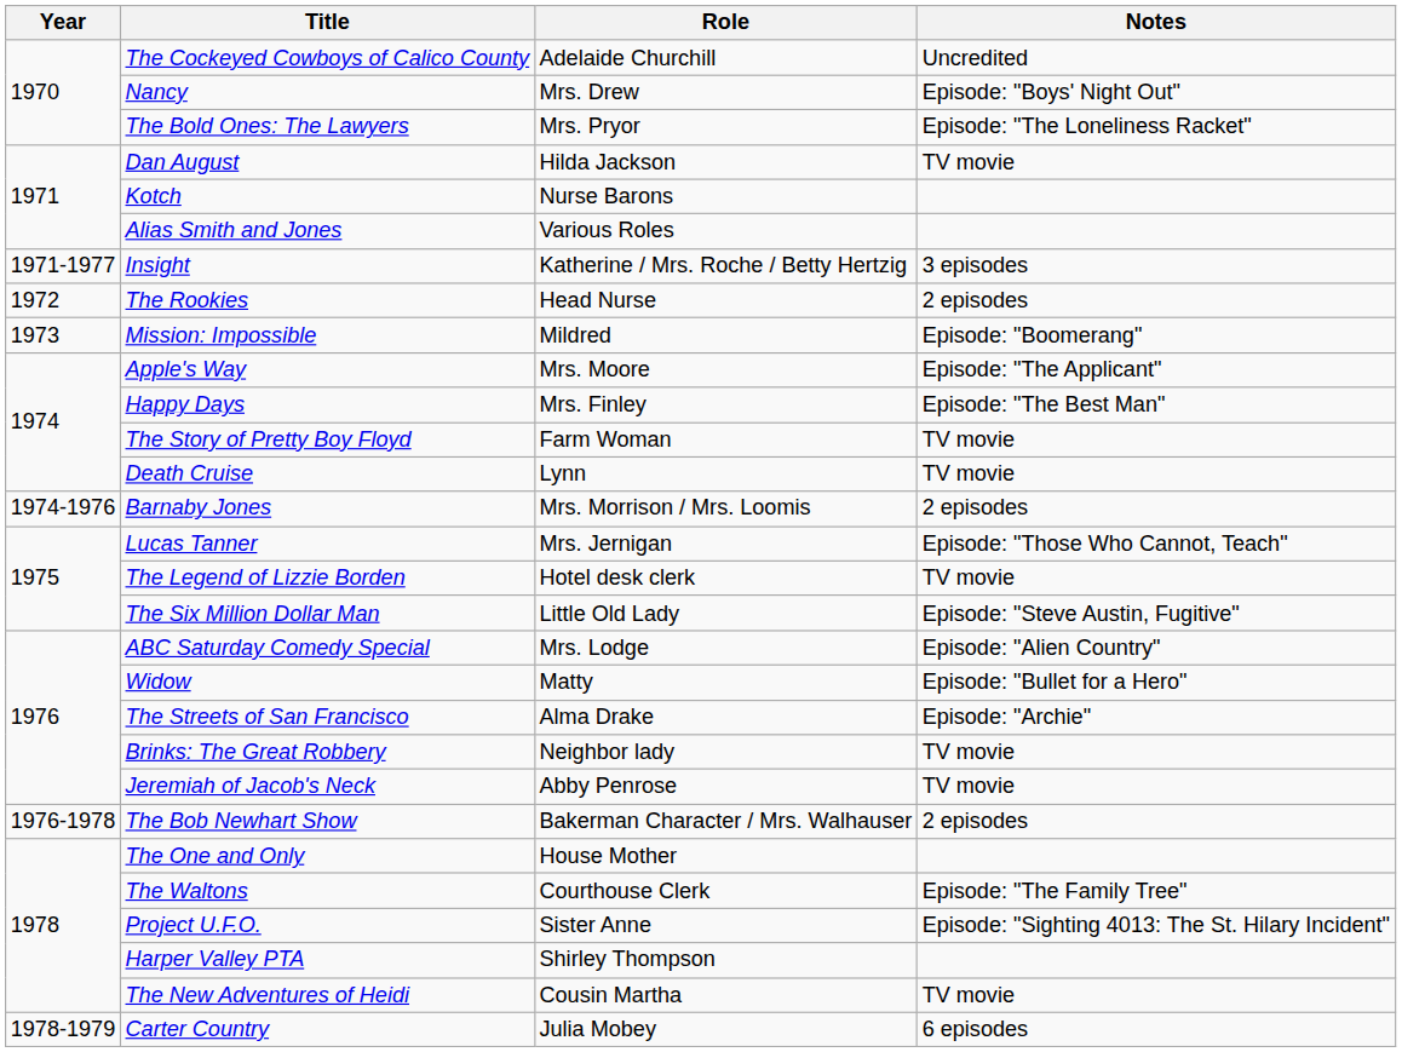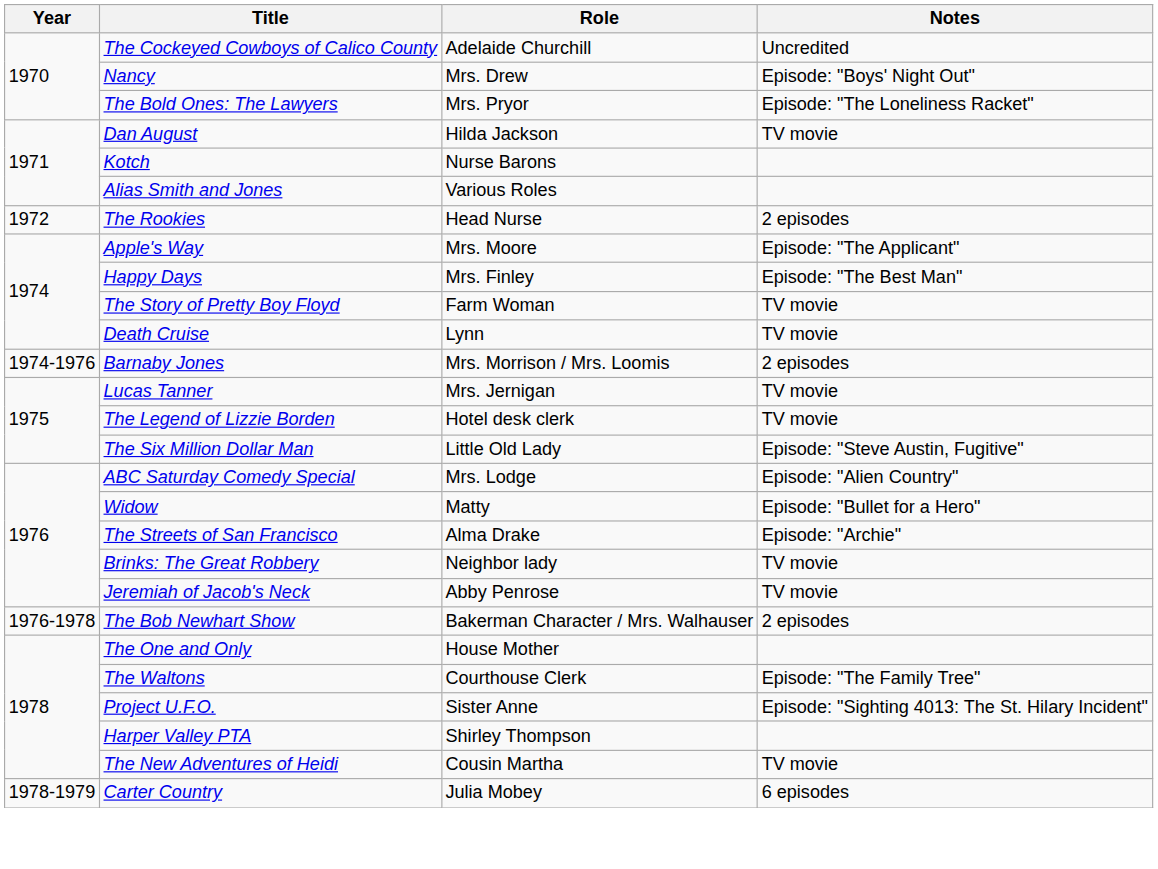 <table class="wikitable">
 <tr>
 <th>Year</th>
 <th>Title</th>
 <th>Role</th>
 <th>Notes</th>
 </tr>
 <tr>
 <td rowspan="3">1970</td>
 <td><em><a href='#'>The Cockeyed Cowboys of Calico County</a></em></td>
 <td>Adelaide Churchill</td>
 <td>Uncredited</td>
 </tr>
 <tr>
 <td><em><a href='#'>Nancy</a></em></td>
 <td>Mrs. Drew</td>
 <td>Episode: "Boys' Night Out"</td>
 </tr>
 <tr>
 <td><em><a href='#'>The Bold Ones: The Lawyers</a></em></td>
 <td>Mrs. Pryor</td>
 <td>Episode: "The Loneliness Racket"</td>
 </tr>
 <tr>
 <td rowspan="3">1971</td>
 <td><em><a href='#'>Dan August</a></em></td>
 <td>Hilda Jackson</td>
 <td>TV movie</td>
 </tr>
 <tr>
 <td><em><a href='#'>Kotch</a></em></td>
 <td>Nurse Barons</td>
 <td></td>
 </tr>
 <tr>
 <td><em><a href='#'>Alias Smith and Jones</a></em></td>
 <td>Various Roles</td>
 <td></td>
 </tr>
 <tr>
-<td>1971-1977</td>
-<td><em><a href='#'>Insight</a></em></td>
-<td>Katherine / Mrs. Roche / Betty Hertzig</td>
-<td>3 episodes</td>
-</tr>
-<tr>
 <td>1972</td>
 <td><em><a href='#'>The Rookies</a></em></td>
 <td>Head Nurse</td>
 <td>2 episodes</td>
-</tr>
-<tr>
-<td>1973</td>
-<td><em><a href='#'>Mission: Impossible</a></em></td>
-<td>Mildred</td>
-<td>Episode: "Boomerang"</td>
 </tr>
 <tr>
 <td rowspan="4">1974</td>
 <td><em><a href='#'>Apple's Way</a></em></td>
 <td>Mrs. Moore</td>
 <td>Episode: "The Applicant"</td>
 </tr>
 <tr>
 <td><em><a href='#'>Happy Days</a></em></td>
 <td>Mrs. Finley</td>
 <td>Episode: "The Best Man"</td>
 </tr>
 <tr>
 <td><em><a href='#'>The Story of Pretty Boy Floyd</a></em></td>
 <td>Farm Woman</td>
 <td>TV movie</td>
 </tr>
 <tr>
 <td><em><a href='#'>Death Cruise</a></em></td>
 <td>Lynn</td>
 <td>TV movie</td>
 </tr>
 <tr>
 <td>1974-1976</td>
 <td><em><a href='#'>Barnaby Jones</a></em></td>
 <td>Mrs. Morrison / Mrs. Loomis</td>
 <td>2 episodes</td>
 </tr>
 <tr>
 <td rowspan="3">1975</td>
 <td><em><a href='#'>Lucas Tanner</a></em></td>
 <td>Mrs. Jernigan</td>
-<td>Episode: "Those Who Cannot, Teach"</td>
+<td>TV movie</td>
 </tr>
 <tr>
 <td><em><a href='#'>The Legend of Lizzie Borden</a></em></td>
 <td>Hotel desk clerk</td>
 <td>TV movie</td>
 </tr>
 <tr>
 <td><em><a href='#'>The Six Million Dollar Man</a></em></td>
 <td>Little Old Lady</td>
 <td>Episode: "Steve Austin, Fugitive"</td>
 </tr>
 <tr>
 <td rowspan="5">1976</td>
 <td><em><a href='#'>ABC Saturday Comedy Special</a></em></td>
 <td>Mrs. Lodge</td>
 <td>Episode: "Alien Country"</td>
 </tr>
 <tr>
 <td><em><a href='#'>Widow</a></em></td>
 <td>Matty</td>
 <td>Episode: "Bullet for a Hero"</td>
 </tr>
 <tr>
 <td><em><a href='#'>The Streets of San Francisco</a></em></td>
 <td>Alma Drake</td>
 <td>Episode: "Archie"</td>
 </tr>
 <tr>
 <td><em><a href='#'>Brinks: The Great Robbery</a></em></td>
 <td>Neighbor lady</td>
 <td>TV movie</td>
 </tr>
 <tr>
 <td><em><a href='#'>Jeremiah of Jacob's Neck</a></em></td>
 <td>Abby Penrose</td>
 <td>TV movie</td>
 </tr>
 <tr>
 <td>1976-1978</td>
 <td><em><a href='#'>The Bob Newhart Show</a></em></td>
 <td>Bakerman Character / Mrs. Walhauser</td>
 <td>2 episodes</td>
 </tr>
 <tr>
 <td rowspan="5">1978</td>
 <td><em><a href='#'>The One and Only</a></em></td>
 <td>House Mother</td>
 <td></td>
 </tr>
 <tr>
 <td><em><a href='#'>The Waltons</a></em></td>
 <td>Courthouse Clerk</td>
 <td>Episode: "The Family Tree"</td>
 </tr>
 <tr>
 <td><em><a href='#'>Project U.F.O.</a></em></td>
 <td>Sister Anne</td>
 <td>Episode: "Sighting 4013: The St. Hilary Incident"</td>
 </tr>
 <tr>
 <td><em><a href='#'>Harper Valley PTA</a></em></td>
 <td>Shirley Thompson</td>
 <td></td>
 </tr>
 <tr>
 <td><em><a href='#'>The New Adventures of Heidi</a></em></td>
 <td>Cousin Martha</td>
 <td>TV movie</td>
 </tr>
 <tr>
 <td>1978-1979</td>
 <td><em><a href='#'>Carter Country</a></em></td>
 <td>Julia Mobey</td>
 <td>6 episodes</td>
 </tr>
 </table>
